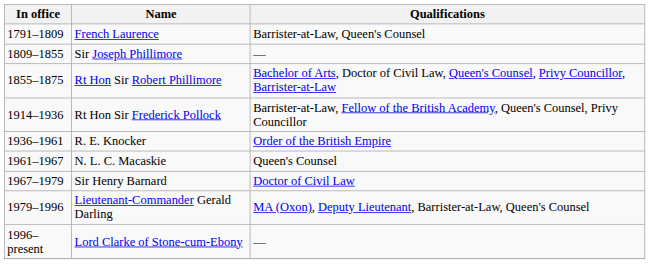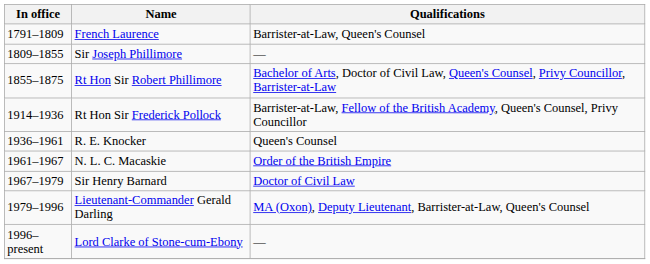 <table class="wikitable" style="width:65%; align-center">
 <tr>
 <th>In office</th>
 <th>Name</th>
 <th>Qualifications</th>
 </tr>
 <tr>
 <td>1791–1809</td>
 <td><a href='#'>French Laurence</a></td>
 <td>Barrister-at-Law, Queen's Counsel</td>
 </tr>
 <tr>
 <td>1809–1855</td>
 <td>Sir <a href='#'>Joseph Phillimore</a></td>
 <td>—</td>
 </tr>
 <tr>
 <td>1855–1875</td>
 <td><a href='#'>Rt Hon</a> Sir <a href='#'>Robert Phillimore</a></td>
 <td><a href='#'>Bachelor of Arts</a>, Doctor of Civil Law, <a href='#'>Queen's Counsel</a>, <a href='#'>Privy Councillor</a>, <a href='#'>Barrister-at-Law</a></td>
 </tr>
 <tr>
 <td>1914–1936</td>
 <td>Rt Hon Sir <a href='#'>Frederick Pollock</a></td>
 <td>Barrister-at-Law, <a href='#'>Fellow of the British Academy</a>, Queen's Counsel, Privy Councillor</td>
 </tr>
 <tr>
 <td>1936–1961</td>
 <td>R. E. Knocker</td>
-<td><a href='#'>Order of the British Empire</a></td>
+<td>Queen's Counsel</td>
 </tr>
 <tr>
 <td>1961–1967</td>
 <td>N. L. C. Macaskie</td>
-<td>Queen's Counsel</td>
+<td><a href='#'>Order of the British Empire</a></td>
 </tr>
 <tr>
 <td>1967–1979</td>
 <td>Sir Henry Barnard</td>
 <td><a href='#'>Doctor of Civil Law</a></td>
 </tr>
 <tr>
 <td>1979–1996</td>
 <td><a href='#'>Lieutenant-Commander</a> Gerald Darling</td>
 <td><a href='#'>MA (Oxon)</a>, <a href='#'>Deputy Lieutenant</a>, Barrister-at-Law, Queen's Counsel</td>
 </tr>
 <tr>
 <td>1996–present</td>
 <td><a href='#'>Lord Clarke of Stone-cum-Ebony</a></td>
 <td>—</td>
 </tr>
 <tr>
 </tr>
 </table>
